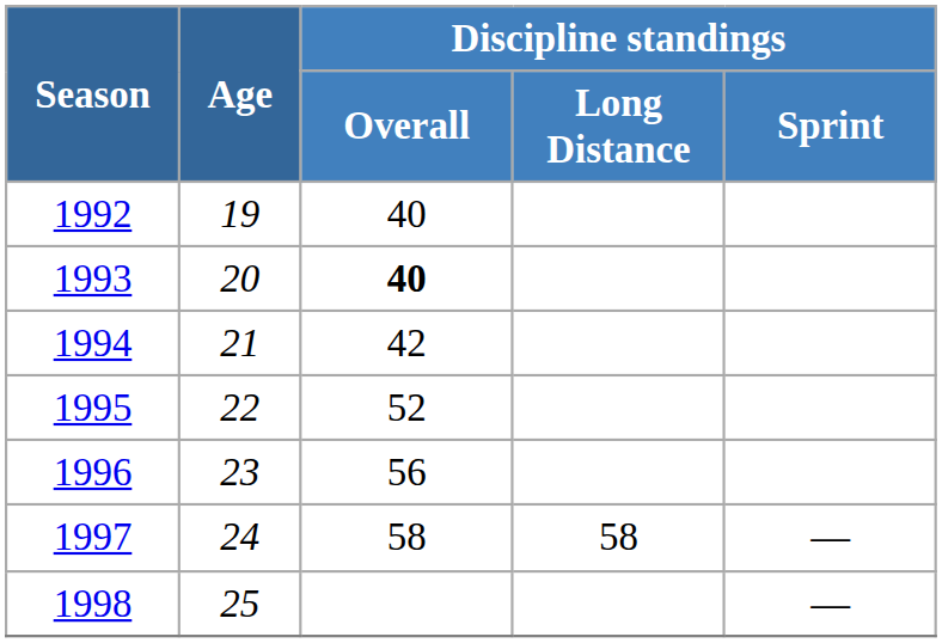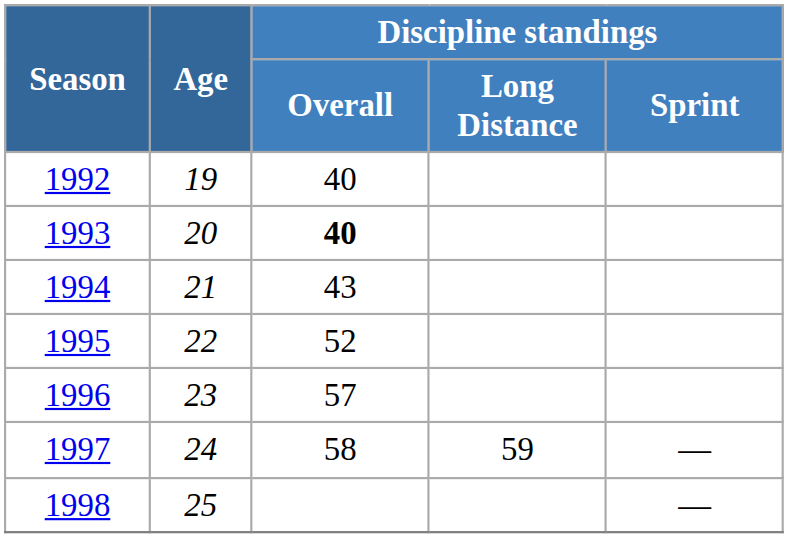 <table class="wikitable" style="font-size:95%; text-align:center; border:grey solid 1px; border-collapse:collapse; background:#ffffff;">
 <tr>
 <th style="background-color:#369; color:white; width:60px;" rowspan="2"> Season </th>
 <th style="background-color:#369; color:white; width:40px;" rowspan="2"> Age </th>
 <th style="background-color:#4180be; color:white;" colspan="4">Discipline standings</th>
 </tr>
 <tr>
 <th style="background-color:#4180be; color:white; width:75px;">Overall</th>
 <th style="background-color:#4180be; color:white; width:75px;">Long Distance</th>
 <th style="background-color:#4180be; color:white; width:75px;">Sprint</th>
 </tr>
 <tr>
 <td><a href='#'>1992</a></td>
 <td><em>19</em></td>
 <td>40</td>
 <td></td>
 <td></td>
 </tr>
 <tr>
 <td><a href='#'>1993</a></td>
 <td><em>20</em></td>
 <td><strong>40</strong></td>
 <td></td>
 <td></td>
 </tr>
 <tr>
 <td><a href='#'>1994</a></td>
 <td><em>21</em></td>
-<td>42</td>
+<td>43</td>
 <td></td>
 <td></td>
 </tr>
 <tr>
 <td><a href='#'>1995</a></td>
 <td><em>22</em></td>
 <td>52</td>
 <td></td>
 <td></td>
 </tr>
 <tr>
 <td><a href='#'>1996</a></td>
 <td><em>23</em></td>
-<td>56</td>
+<td>57</td>
 <td></td>
 <td></td>
 </tr>
 <tr>
 <td><a href='#'>1997</a></td>
 <td><em>24</em></td>
 <td>58</td>
-<td>58</td>
+<td>59</td>
 <td>—</td>
 </tr>
 <tr>
 <td><a href='#'>1998</a></td>
 <td><em>25</em></td>
 <td></td>
 <td></td>
 <td>—</td>
 </tr>
 <tr>
 </tr>
 </table>
